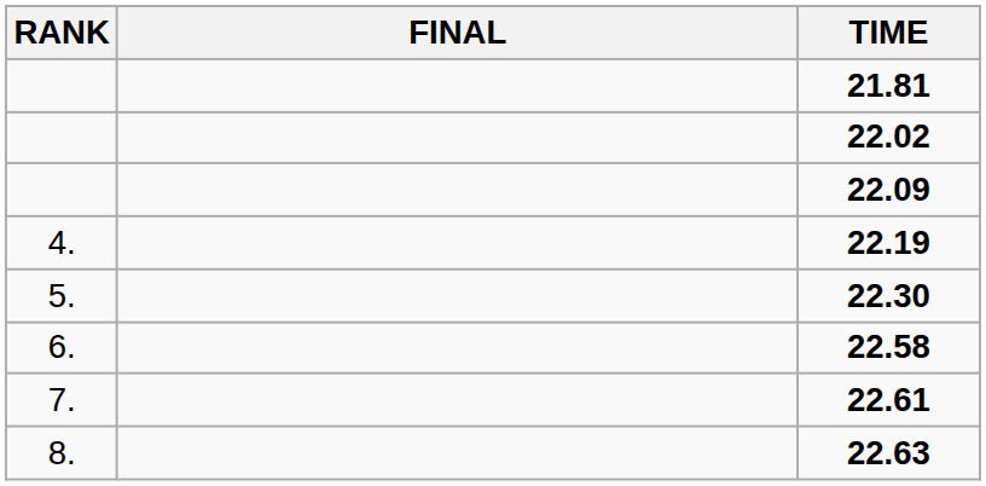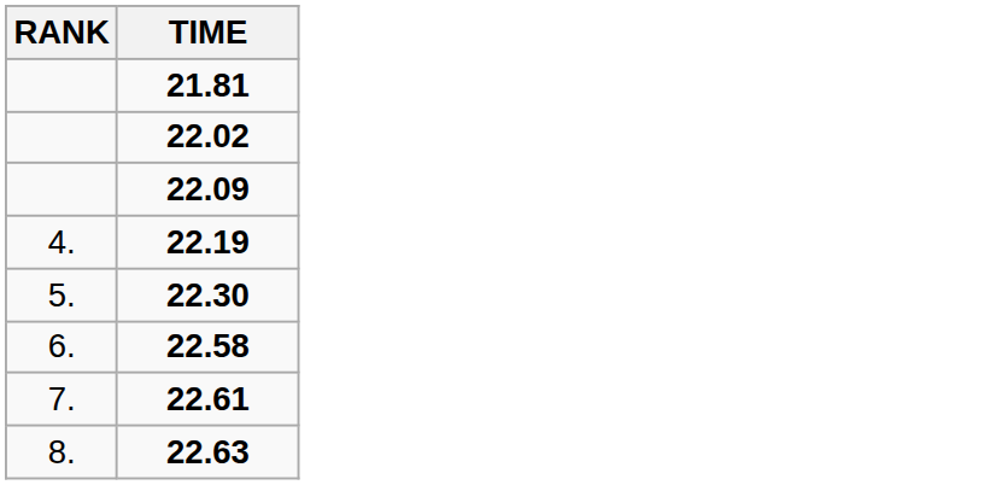 <table class="wikitable" style="border-collapse: collapse; font-size: 90%;">
 <tr>
 <th>RANK</th>
-<th style="width: 20em">FINAL</th>
 <th style="width: 5em">TIME</th>
 </tr>
 <tr>
 <td align="center"></td>
-<td></td>
 <td align="center"><strong>21.81</strong></td>
 </tr>
 <tr>
 <td align="center"></td>
-<td></td>
 <td align="center"><strong>22.02</strong></td>
 </tr>
 <tr>
 <td align="center"></td>
-<td></td>
 <td align="center"><strong>22.09</strong></td>
 </tr>
 <tr>
 <td align="center">4.</td>
-<td></td>
 <td align="center"><strong>22.19</strong></td>
 </tr>
 <tr>
 <td align="center">5.</td>
-<td></td>
 <td align="center"><strong>22.30</strong></td>
 </tr>
 <tr>
 <td align="center">6.</td>
-<td></td>
 <td align="center"><strong>22.58</strong></td>
 </tr>
 <tr>
 <td align="center">7.</td>
-<td></td>
 <td align="center"><strong>22.61</strong></td>
 </tr>
 <tr>
 <td align="center">8.</td>
-<td></td>
 <td align="center"><strong>22.63</strong></td>
 </tr>
 </table>
